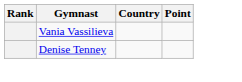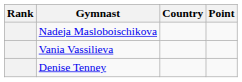 <table class="wikitable sortable">
 <tr>
 <th>Rank</th>
 <th>Gymnast</th>
 <th>Country</th>
 <th>Point</th>
+</tr>
+<tr>
+<th></th>
+<td><a href='#'>Nadeja Masloboischikova</a></td>
+<td></td>
+<td></td>
 </tr>
 <tr>
 <th></th>
 <td><a href='#'>Vania Vassilieva</a></td>
 <td></td>
 <td></td>
 </tr>
 <tr>
 <th></th>
 <td><a href='#'>Denise Tenney</a></td>
 <td></td>
 <td></td>
 </tr>
 </table>
